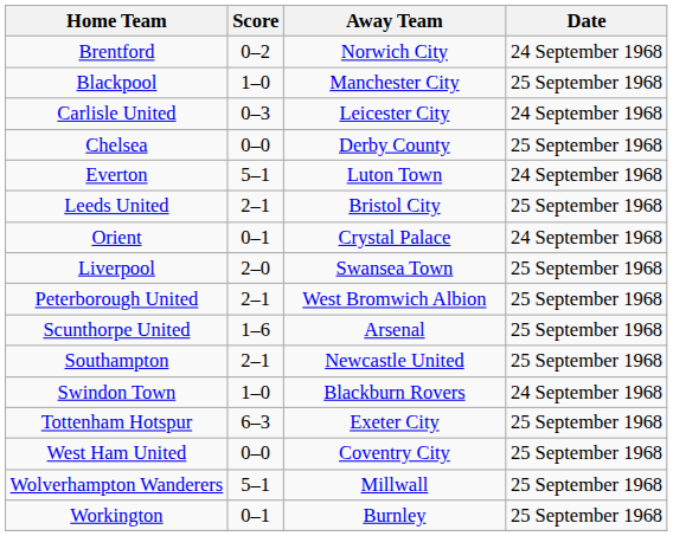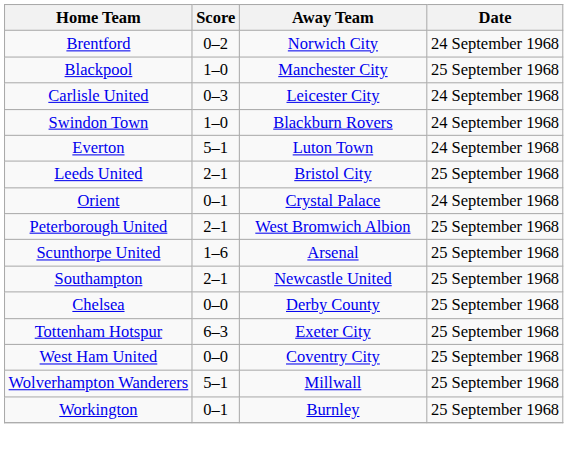 <table class="wikitable" style="text-align:center;">
 <tr>
 <th width=175>Home Team</th>
 <th width=20>Score</th>
 <th width=175>Away Team</th>
 <th width=125>Date</th>
 </tr>
 <tr>
 <td><a href='#'>Brentford</a></td>
 <td>0–2</td>
 <td><a href='#'>Norwich City</a></td>
 <td>24 September 1968</td>
 </tr>
 <tr>
 <td><a href='#'>Blackpool</a></td>
 <td>1–0</td>
 <td><a href='#'>Manchester City</a></td>
 <td>25 September 1968</td>
 </tr>
 <tr>
 <td><a href='#'>Carlisle United</a></td>
 <td>0–3</td>
 <td><a href='#'>Leicester City</a></td>
 <td>24 September 1968</td>
 </tr>
 <tr>
-<td><a href='#'>Chelsea</a></td>
-<td>0–0</td>
-<td><a href='#'>Derby County</a></td>
-<td>25 September 1968</td>
+<td><a href='#'>Swindon Town</a></td>
+<td>1–0</td>
+<td><a href='#'>Blackburn Rovers</a></td>
+<td>24 September 1968</td>
 </tr>
 <tr>
 <td><a href='#'>Everton</a></td>
 <td>5–1</td>
 <td><a href='#'>Luton Town</a></td>
 <td>24 September 1968</td>
 </tr>
 <tr>
 <td><a href='#'>Leeds United</a></td>
 <td>2–1</td>
 <td><a href='#'>Bristol City</a></td>
 <td>25 September 1968</td>
 </tr>
 <tr>
 <td><a href='#'>Orient</a></td>
 <td>0–1</td>
 <td><a href='#'>Crystal Palace</a></td>
 <td>24 September 1968</td>
 </tr>
 <tr>
-<td><a href='#'>Liverpool</a></td>
-<td>2–0</td>
-<td><a href='#'>Swansea Town</a></td>
-<td>25 September 1968</td>
-</tr>
-<tr>
 <td><a href='#'>Peterborough United</a></td>
 <td>2–1</td>
 <td><a href='#'>West Bromwich Albion</a></td>
 <td>25 September 1968</td>
 </tr>
 <tr>
 <td><a href='#'>Scunthorpe United</a></td>
 <td>1–6</td>
 <td><a href='#'>Arsenal</a></td>
 <td>25 September 1968</td>
 </tr>
 <tr>
 <td><a href='#'>Southampton</a></td>
 <td>2–1</td>
 <td><a href='#'>Newcastle United</a></td>
 <td>25 September 1968</td>
 </tr>
 <tr>
-<td><a href='#'>Swindon Town</a></td>
-<td>1–0</td>
-<td><a href='#'>Blackburn Rovers</a></td>
-<td>24 September 1968</td>
+<td><a href='#'>Chelsea</a></td>
+<td>0–0</td>
+<td><a href='#'>Derby County</a></td>
+<td>25 September 1968</td>
 </tr>
 <tr>
 <td><a href='#'>Tottenham Hotspur</a></td>
 <td>6–3</td>
 <td><a href='#'>Exeter City</a></td>
 <td>25 September 1968</td>
 </tr>
 <tr>
 <td><a href='#'>West Ham United</a></td>
 <td>0–0</td>
 <td><a href='#'>Coventry City</a></td>
 <td>25 September 1968</td>
 </tr>
 <tr>
 <td><a href='#'>Wolverhampton Wanderers</a></td>
 <td>5–1</td>
 <td><a href='#'>Millwall</a></td>
 <td>25 September 1968</td>
 </tr>
 <tr>
 <td><a href='#'>Workington</a></td>
 <td>0–1</td>
 <td><a href='#'>Burnley</a></td>
 <td>25 September 1968</td>
 </tr>
 <tr>
 </tr>
 </table>
